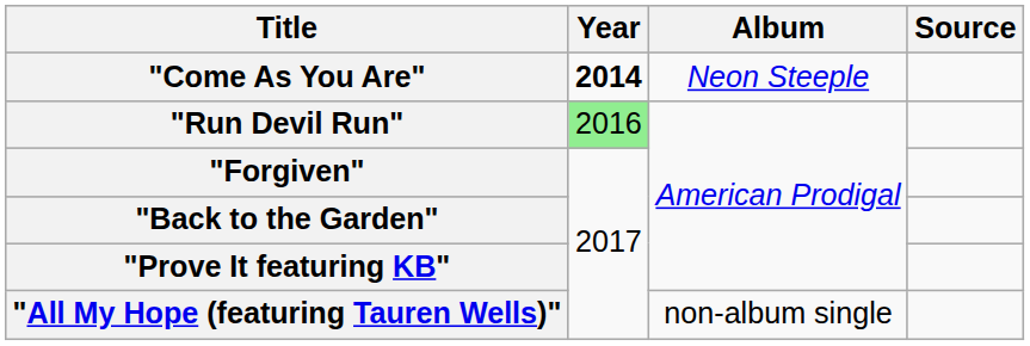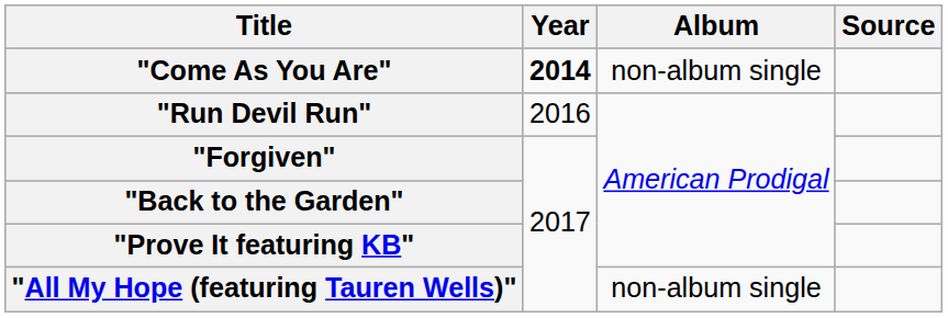 <table class="wikitable plainrowheaders" style="text-align: center;">
 <tr>
 <th scope="col">Title</th>
 <th scope="col">Year</th>
 <th scope="col">Album</th>
 <th scope="col">Source</th>
 </tr>
 <tr>
 <th scope="row">"Come As You Are"</th>
 <td><strong>2014</strong></td>
-<td><em><a href='#'>Neon Steeple</a></em></td>
+<td>non-album single</td>
 <td></td>
 </tr>
 <tr>
 <th scope="row">"Run Devil Run"</th>
-<td style="background: lightgreen;">2016</td>
+<td>2016</td>
 <td rowspan="4"><em><a href='#'>American Prodigal</a></em></td>
 <td></td>
 </tr>
 <tr>
 <th scope="row">"Forgiven"</th>
 <td rowspan="4">2017</td>
 <td></td>
 </tr>
 <tr>
 <th scope="row">"Back to the Garden"</th>
 <td></td>
 </tr>
 <tr>
 <th scope="row">"Prove It featuring <a href='#'>KB</a>"</th>
 <td></td>
 </tr>
 <tr>
 <th scope="row">"<a href='#'>All My Hope</a> (featuring <a href='#'>Tauren Wells</a>)"</th>
 <td>non-album single</td>
 <td></td>
 </tr>
 </table>
